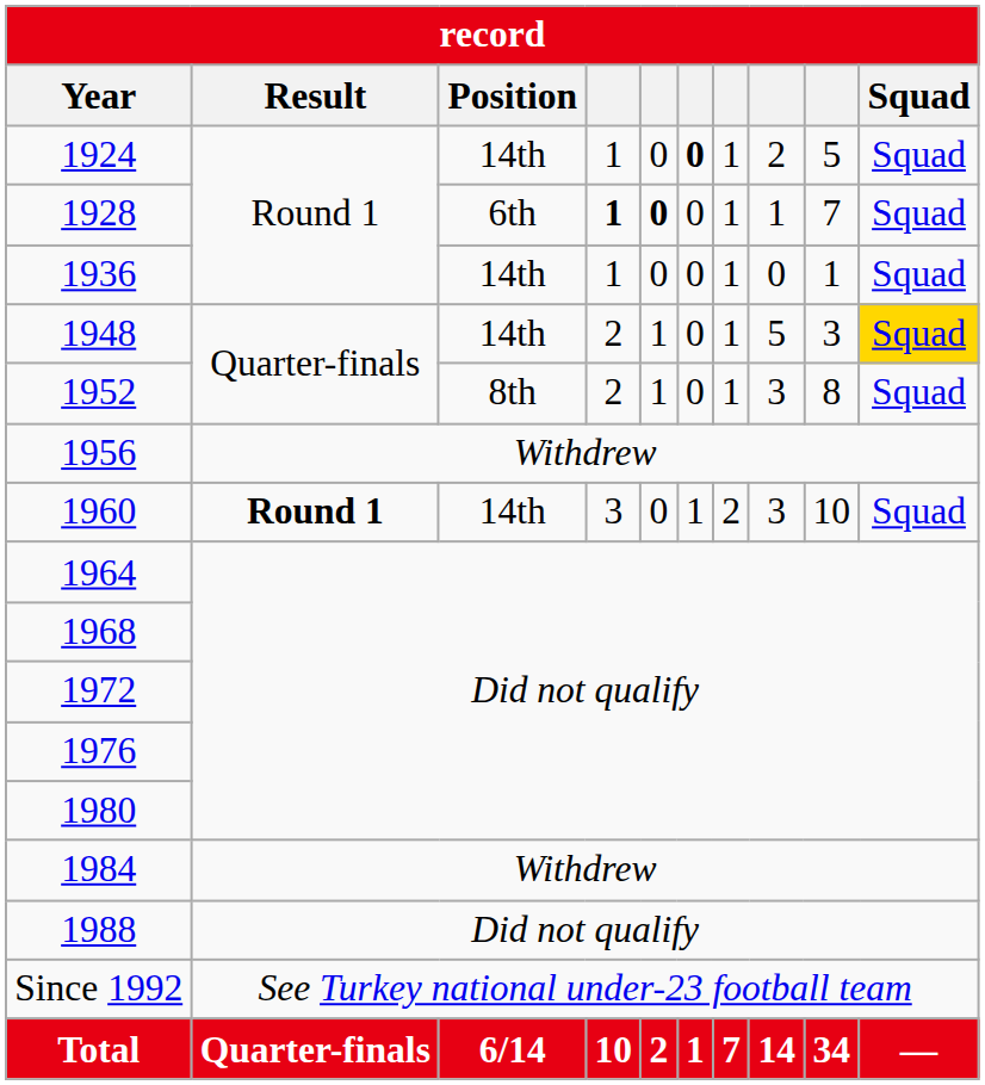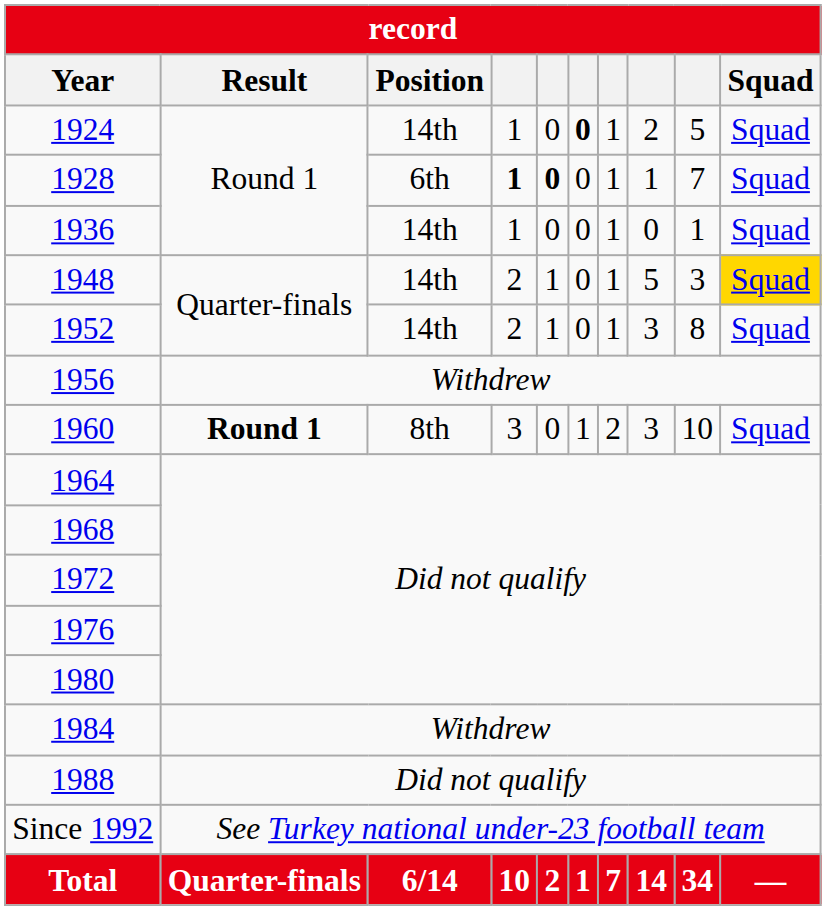 <table class="wikitable" style="text-align:center">
 <tr>
 <th style="color:white;background:#E70013" colspan=10><a href='#'></a> record</th>
 </tr>
 <tr>
 <th>Year</th>
 <th>Result</th>
 <th>Position</th>
 <th></th>
 <th></th>
 <th></th>
 <th></th>
 <th></th>
 <th></th>
 <th>Squad</th>
 </tr>
 <tr>
 <td> <a href='#'>1924</a></td>
 <td rowspan=3>Round 1</td>
 <td>14th</td>
 <td>1</td>
 <td>0</td>
 <td><strong>0</strong></td>
 <td>1</td>
 <td>2</td>
 <td>5</td>
 <td><a href='#'>Squad</a></td>
 </tr>
 <tr>
 <td> <a href='#'>1928</a></td>
 <td>6th</td>
 <td><strong>1</strong></td>
 <td><strong>0</strong></td>
 <td>0</td>
 <td>1</td>
 <td>1</td>
 <td>7</td>
 <td><a href='#'>Squad</a></td>
 </tr>
 <tr>
 <td> <a href='#'>1936</a></td>
 <td>14th</td>
 <td>1</td>
 <td>0</td>
 <td>0</td>
 <td>1</td>
 <td>0</td>
 <td>1</td>
 <td><a href='#'>Squad</a></td>
 </tr>
 <tr>
 <td> <a href='#'>1948</a></td>
 <td rowspan=2>Quarter-finals</td>
 <td>14th</td>
 <td>2</td>
 <td>1</td>
 <td>0</td>
 <td>1</td>
 <td>5</td>
 <td>3</td>
 <td style="background: gold;"><a href='#'>Squad</a></td>
 </tr>
 <tr>
 <td> <a href='#'>1952</a></td>
-<td>8th</td>
+<td>14th</td>
 <td>2</td>
 <td>1</td>
 <td>0</td>
 <td>1</td>
 <td>3</td>
 <td>8</td>
 <td><a href='#'>Squad</a></td>
 </tr>
 <tr>
 <td> <a href='#'>1956</a></td>
 <td colspan=9><em>Withdrew</em></td>
 </tr>
 <tr>
 <td> <a href='#'>1960</a></td>
 <td><strong>Round 1</strong></td>
-<td>14th</td>
+<td>8th</td>
 <td>3</td>
 <td>0</td>
 <td>1</td>
 <td>2</td>
 <td>3</td>
 <td>10</td>
 <td><a href='#'>Squad</a></td>
 </tr>
 <tr>
 <td> <a href='#'>1964</a></td>
 <td colspan=9 rowspan=5><em>Did not qualify</em></td>
 </tr>
 <tr>
 <td> <a href='#'>1968</a></td>
 </tr>
 <tr>
 <td> <a href='#'>1972</a></td>
 </tr>
 <tr>
 <td> <a href='#'>1976</a></td>
 </tr>
 <tr>
 <td> <a href='#'>1980</a></td>
 </tr>
 <tr>
 <td> <a href='#'>1984</a></td>
 <td colspan=9><em>Withdrew</em></td>
 </tr>
 <tr>
 <td> <a href='#'>1988</a></td>
 <td colspan=9><em>Did not qualify</em></td>
 </tr>
 <tr>
 <td>Since <a href='#'>1992</a></td>
 <td colspan=9><em>See <a href='#'>Turkey national under-23 football team</a></em></td>
 </tr>
 <tr>
 <th style="background:#E70013;color:#FFFFFF">Total</th>
 <th style="background:#E70013;color:#FFFFFF">Quarter-finals</th>
 <th style="background:#E70013;color:#FFFFFF">6/14</th>
 <th style="background:#E70013;color:#FFFFFF">10</th>
 <th style="background:#E70013;color:#FFFFFF">2</th>
 <th style="background:#E70013;color:#FFFFFF">1</th>
 <th style="background:#E70013;color:#FFFFFF">7</th>
 <th style="background:#E70013;color:#FFFFFF">14</th>
 <th style="background:#E70013;color:#FFFFFF">34</th>
 <th style="background:#E70013;color:#FFFFFF">—</th>
 </tr>
 </table>
